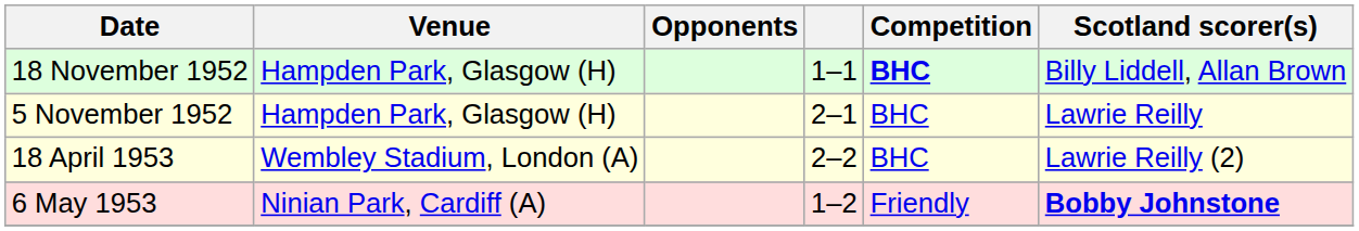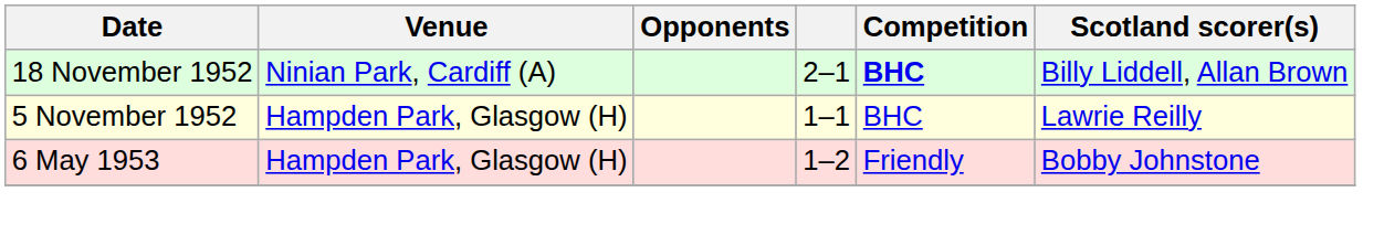 <table class="wikitable">
 <tr>
 <th>Date</th>
 <th>Venue</th>
 <th>Opponents</th>
 <th></th>
 <th>Competition</th>
 <th>Scotland scorer(s)</th>
 </tr>
 <tr bgcolor=#ddffdd>
 <td>18 November 1952</td>
-<td><a href='#'>Hampden Park</a>, Glasgow (H)</td>
+<td><a href='#'>Ninian Park</a>, <a href='#'>Cardiff</a> (A)</td>
 <td></td>
-<td align=center>1–1</td>
+<td align=center>2–1</td>
 <td><strong><a href='#'>BHC</a></strong></td>
 <td><a href='#'>Billy Liddell</a>, <a href='#'>Allan Brown</a></td>
 </tr>
 <tr bgcolor=#ffffdd>
 <td>5 November 1952</td>
 <td><a href='#'>Hampden Park</a>, Glasgow (H)</td>
 <td></td>
-<td align=center>2–1</td>
+<td align=center>1–1</td>
 <td><a href='#'>BHC</a></td>
 <td><a href='#'>Lawrie Reilly</a></td>
 </tr>
-<tr bgcolor=#ffffdd>
-<td>18 April 1953</td>
-<td><a href='#'>Wembley Stadium</a>, London (A)</td>
-<td></td>
-<td align=center>2–2</td>
-<td><a href='#'>BHC</a></td>
-<td><a href='#'>Lawrie Reilly</a> (2)</td>
-</tr>
 <tr bgcolor=#ffdddd>
 <td>6 May 1953</td>
-<td><a href='#'>Ninian Park</a>, <a href='#'>Cardiff</a> (A)</td>
+<td><a href='#'>Hampden Park</a>, Glasgow (H)</td>
 <td></td>
 <td align=center>1–2</td>
 <td><a href='#'>Friendly</a></td>
-<td><strong><a href='#'>Bobby Johnstone</a></strong></td>
+<td><a href='#'>Bobby Johnstone</a></td>
 </tr>
 <tr>
 </tr>
 </table>
